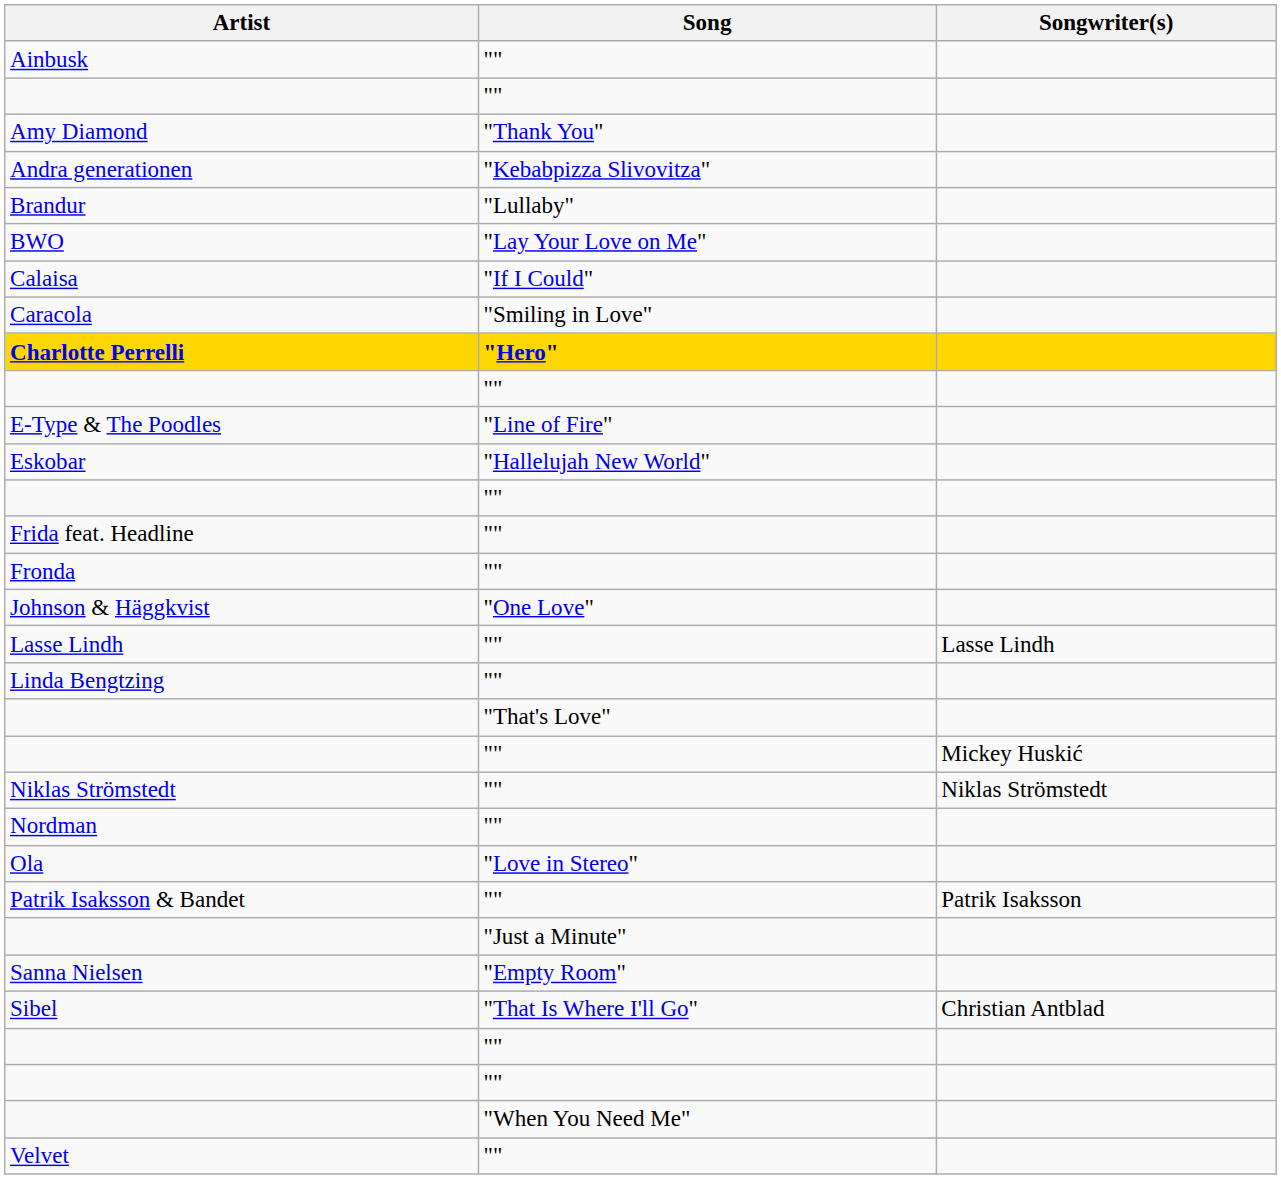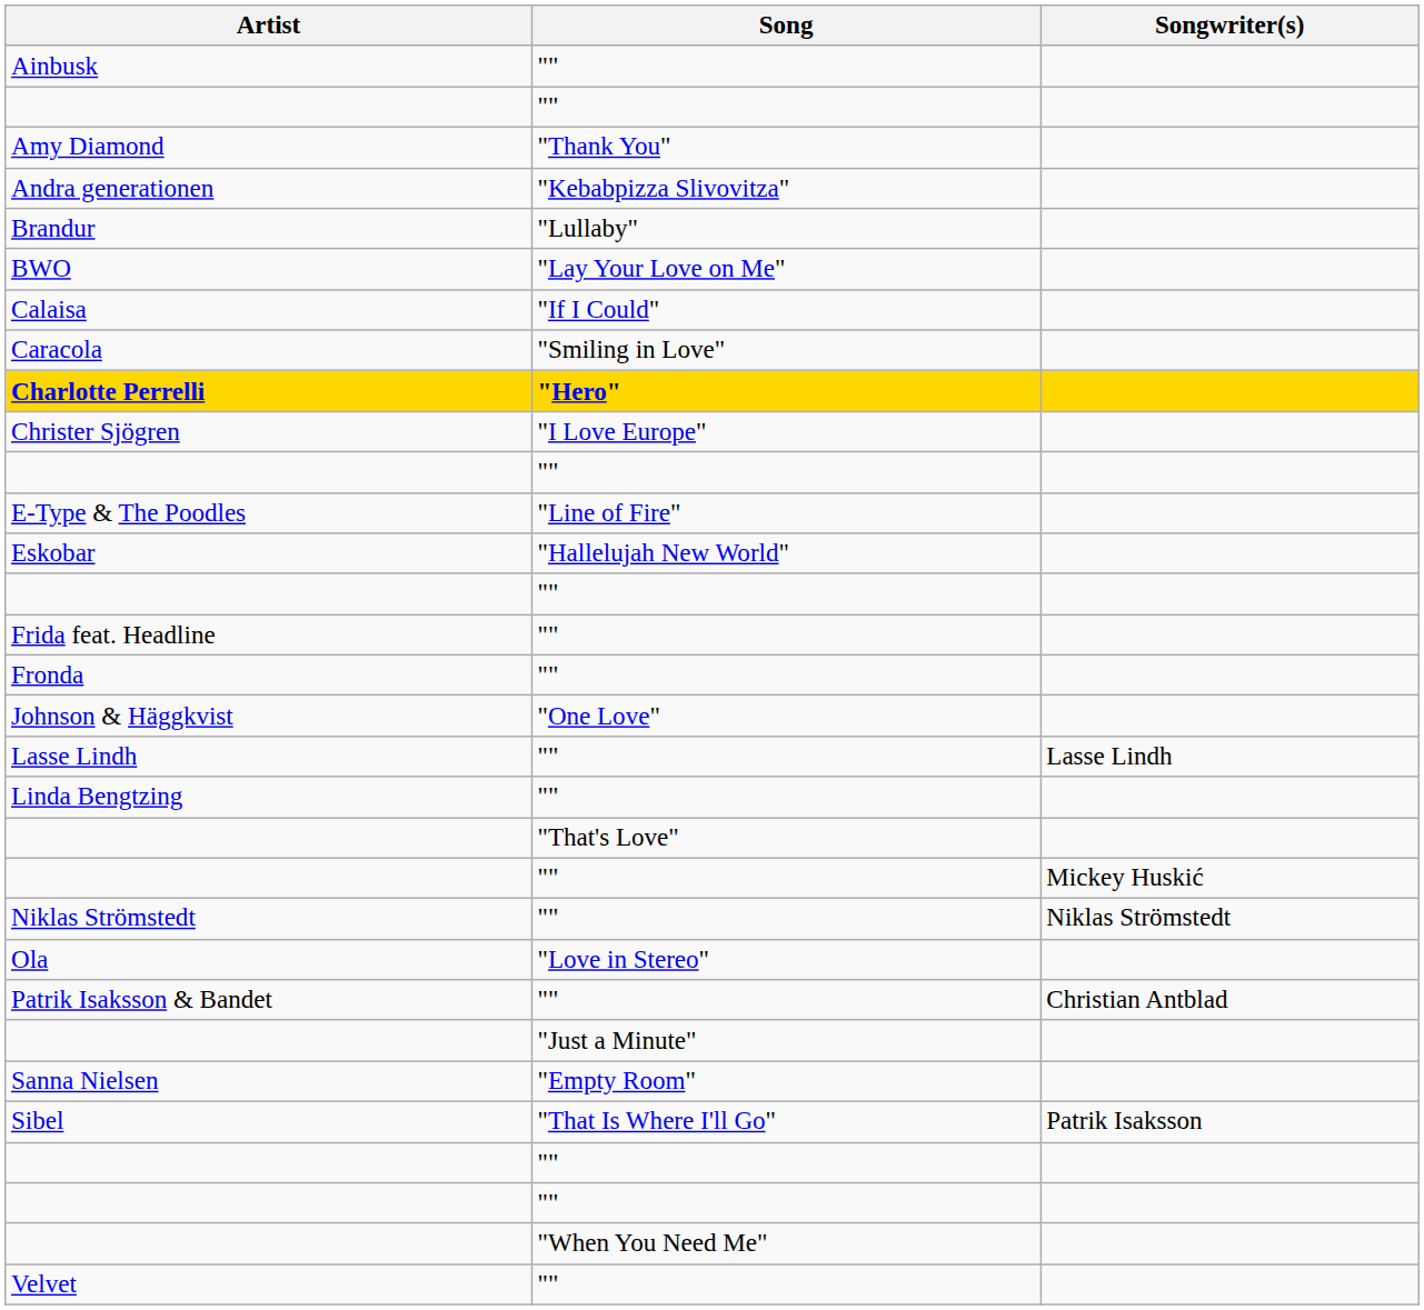 <table class="wikitable sortable" width="100%" style="margin: 1em auto 1em auto;">
 <tr>
 <th>Artist</th>
 <th>Song</th>
 <th>Songwriter(s)</th>
 </tr>
 <tr>
 <td><a href='#'>Ainbusk</a></td>
 <td>""</td>
 <td></td>
 </tr>
 <tr>
 <td></td>
 <td>""</td>
 <td></td>
 </tr>
 <tr>
 <td><a href='#'>Amy Diamond</a></td>
 <td>"<a href='#'>Thank You</a>"</td>
 <td></td>
 </tr>
 <tr>
 <td><a href='#'>Andra generationen</a></td>
 <td>"<a href='#'>Kebabpizza Slivovitza</a>"</td>
 <td></td>
 </tr>
 <tr>
 <td><a href='#'>Brandur</a></td>
 <td>"Lullaby"</td>
 <td></td>
 </tr>
 <tr>
 <td><a href='#'>BWO</a></td>
 <td>"<a href='#'>Lay Your Love on Me</a>"</td>
 <td></td>
 </tr>
 <tr>
 <td><a href='#'>Calaisa</a></td>
 <td>"<a href='#'>If I Could</a>"</td>
 <td></td>
 </tr>
 <tr>
 <td><a href='#'>Caracola</a></td>
 <td>"Smiling in Love"</td>
 <td></td>
 </tr>
 <tr style="background:gold;">
 <td><strong><a href='#'>Charlotte Perrelli</a></strong></td>
 <td><strong>"<a href='#'>Hero</a>"</strong></td>
 <td><strong></strong></td>
+</tr>
+<tr>
+<td><a href='#'>Christer Sjögren</a></td>
+<td>"<a href='#'>I Love Europe</a>"</td>
+<td></td>
 </tr>
 <tr>
 <td></td>
 <td>""</td>
 <td></td>
 </tr>
 <tr>
 <td><a href='#'>E-Type</a> & <a href='#'>The Poodles</a></td>
 <td>"<a href='#'>Line of Fire</a>"</td>
 <td></td>
 </tr>
 <tr>
 <td><a href='#'>Eskobar</a></td>
 <td>"<a href='#'>Hallelujah New World</a>"</td>
 <td></td>
 </tr>
 <tr>
 <td></td>
 <td>""</td>
 <td></td>
 </tr>
 <tr>
 <td><a href='#'>Frida</a> feat. Headline</td>
 <td>""</td>
 <td></td>
 </tr>
 <tr>
 <td><a href='#'>Fronda</a></td>
 <td>""</td>
 <td></td>
 </tr>
 <tr>
 <td><a href='#'>Johnson</a> & <a href='#'>Häggkvist</a></td>
 <td>"<a href='#'>One Love</a>"</td>
 <td></td>
 </tr>
 <tr>
 <td><a href='#'>Lasse Lindh</a></td>
 <td>""</td>
 <td>Lasse Lindh</td>
 </tr>
 <tr>
 <td><a href='#'>Linda Bengtzing</a></td>
 <td>""</td>
 <td></td>
 </tr>
 <tr>
 <td></td>
 <td>"That's Love"</td>
 <td></td>
 </tr>
 <tr>
 <td></td>
 <td>""</td>
 <td>Mickey Huskić</td>
 </tr>
 <tr>
 <td><a href='#'>Niklas Strömstedt</a></td>
 <td>""</td>
 <td>Niklas Strömstedt</td>
 </tr>
 <tr>
-<td><a href='#'>Nordman</a></td>
-<td>""</td>
-<td></td>
-</tr>
-<tr>
 <td><a href='#'>Ola</a></td>
 <td>"<a href='#'>Love in Stereo</a>"</td>
 <td></td>
 </tr>
 <tr>
 <td><a href='#'>Patrik Isaksson</a> & Bandet</td>
 <td>""</td>
-<td>Patrik Isaksson</td>
+<td>Christian Antblad</td>
 </tr>
 <tr>
 <td></td>
 <td>"Just a Minute"</td>
 <td></td>
 </tr>
 <tr>
 <td><a href='#'>Sanna Nielsen</a></td>
 <td>"<a href='#'>Empty Room</a>"</td>
 <td></td>
 </tr>
 <tr>
 <td><a href='#'>Sibel</a></td>
 <td>"<a href='#'>That Is Where I'll Go</a>"</td>
-<td>Christian Antblad</td>
+<td>Patrik Isaksson</td>
 </tr>
 <tr>
 <td></td>
 <td>""</td>
 <td></td>
 </tr>
 <tr>
 <td></td>
 <td>""</td>
 <td></td>
 </tr>
 <tr>
 <td></td>
 <td>"When You Need Me"</td>
 <td></td>
 </tr>
 <tr>
 <td><a href='#'>Velvet</a></td>
 <td>""</td>
 <td></td>
 </tr>
 </table>
